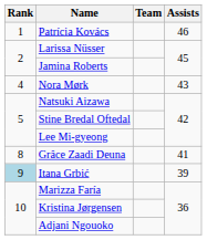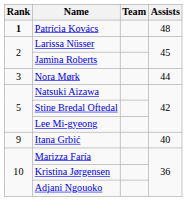 <table class="wikitable sortable" style="text-align: center;">
 <tr>
 <th>Rank</th>
 <th>Name</th>
 <th>Team</th>
 <th>Assists</th>
 </tr>
 <tr>
-<td>1</td>
+<td><strong>1</strong></td>
 <td style="text-align: left;"><a href='#'>Patrícia Kovács</a></td>
 <td style="text-align: left;"></td>
-<td>46</td>
+<td>48</td>
 </tr>
 <tr>
 <td rowspan="2">2</td>
 <td style="text-align: left;"><a href='#'>Larissa Nüsser</a></td>
 <td style="text-align: left;"></td>
 <td rowspan="2">45</td>
 </tr>
 <tr>
 <td style="text-align: left;"><a href='#'>Jamina Roberts</a></td>
 <td style="text-align: left;"></td>
 </tr>
 <tr>
-<td>4</td>
+<td>3</td>
 <td style="text-align: left;"><a href='#'>Nora Mørk</a></td>
 <td style="text-align: left;"></td>
-<td>43</td>
+<td>44</td>
 </tr>
 <tr>
 <td rowspan="3">5</td>
 <td style="text-align: left;"><a href='#'>Natsuki Aizawa</a></td>
 <td style="text-align: left;"></td>
 <td rowspan="3">42</td>
 </tr>
 <tr>
 <td style="text-align: left;"><a href='#'>Stine Bredal Oftedal</a></td>
 <td style="text-align: left;"></td>
 </tr>
 <tr>
 <td style="text-align: left;"><a href='#'>Lee Mi-gyeong</a></td>
 <td style="text-align: left;"></td>
 </tr>
 <tr>
-<td>8</td>
-<td style="text-align: left;"><a href='#'>Grâce Zaadi Deuna</a></td>
-<td style="text-align: left;"></td>
-<td>41</td>
-</tr>
-<tr>
-<td style="background: lightblue;">9</td>
+<td>9</td>
 <td style="text-align: left;"><a href='#'>Itana Grbić</a></td>
 <td style="text-align: left;"></td>
-<td>39</td>
+<td>40</td>
 </tr>
 <tr>
 <td rowspan="3">10</td>
 <td style="text-align: left;"><a href='#'>Marizza Faría</a></td>
 <td style="text-align: left;"></td>
 <td rowspan="3">36</td>
 </tr>
 <tr>
 <td style="text-align: left;"><a href='#'>Kristina Jørgensen</a></td>
 <td style="text-align: left;"></td>
 </tr>
 <tr>
 <td style="text-align: left;"><a href='#'>Adjani Ngouoko</a></td>
 <td style="text-align: left;"></td>
 </tr>
 </table>
